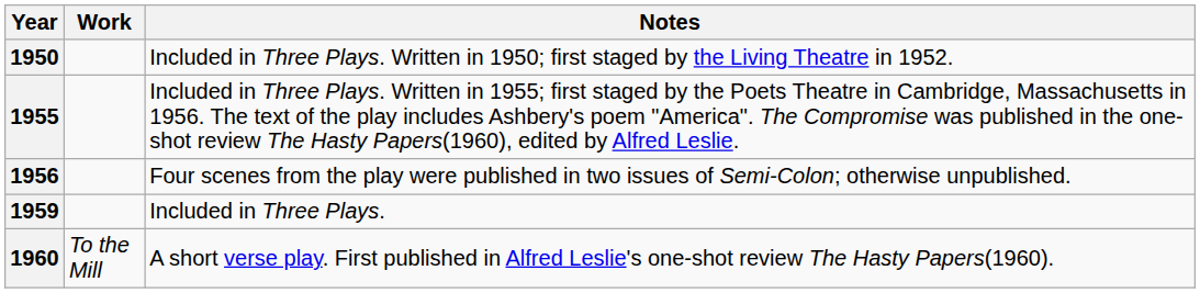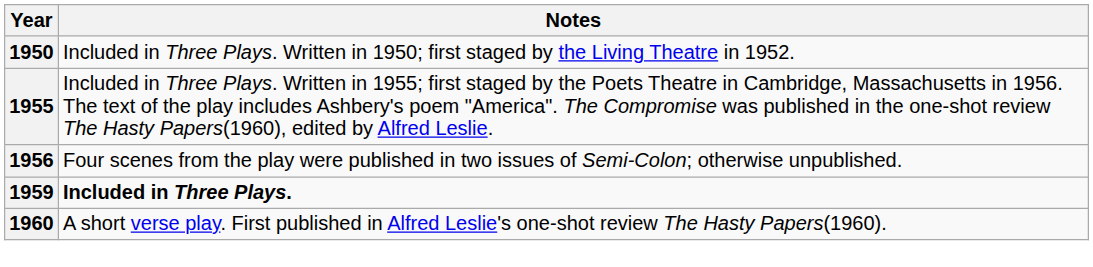 <table class="sortable wikitable">
 <tr>
 <th>Year</th>
-<th>Work</th>
 <th>Notes</th>
 </tr>
 <tr>
 <th scope="row" style="text-align: center;">1950</th>
-<td></td>
 <td>Included in <em>Three Plays</em>. Written in 1950; first staged by <a href='#'>the Living Theatre</a> in 1952.</td>
 </tr>
 <tr>
 <th scope="row" style="text-align: center;">1955</th>
-<td></td>
 <td>Included in <em>Three Plays</em>. Written in 1955; first staged by the Poets Theatre in Cambridge, Massachusetts in 1956. The text of the play includes Ashbery's poem "America". <em>The Compromise</em> was published in the one-shot review <em>The Hasty Papers</em>(1960), edited by <a href='#'>Alfred Leslie</a>.</td>
 </tr>
 <tr>
 <th scope="row" style="text-align: center;">1956</th>
-<td></td>
 <td>Four scenes from the play were published in two issues of <em>Semi-Colon</em>; otherwise unpublished.</td>
 </tr>
 <tr>
 <th scope="row" style="text-align: center;">1959</th>
-<td></td>
-<td>Included in <em>Three Plays</em>.</td>
+<td><strong>Included in <em>Three Plays</em>.</strong></td>
 </tr>
 <tr>
 <th scope="row" style="text-align: center;">1960</th>
-<td><em>To the Mill</em></td>
 <td>A short <a href='#'>verse play</a>. First published in <a href='#'>Alfred Leslie</a>'s one-shot review <em>The Hasty Papers</em>(1960).</td>
 </tr>
 </table>
